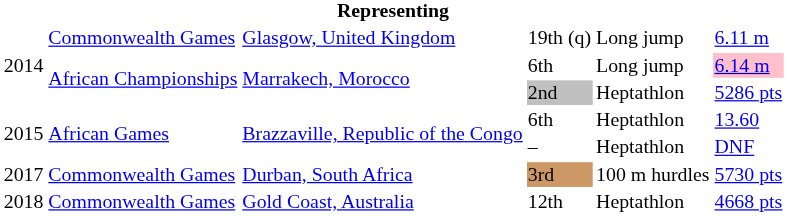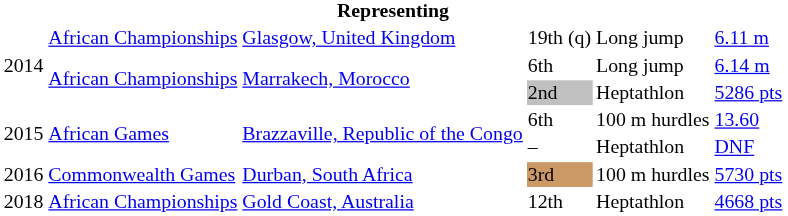 <table>
 <tr>
 <th colspan="6">Representing </th>
 </tr>
 <tr>
 <td rowspan=3>2014</td>
-<td><a href='#'>Commonwealth Games</a></td>
+<td><a href='#'>African Championships</a></td>
 <td><a href='#'>Glasgow, United Kingdom</a></td>
 <td>19th (q)</td>
 <td>Long jump</td>
 <td><a href='#'>6.11 m</a></td>
 </tr>
 <tr>
 <td rowspan=2><a href='#'>African Championships</a></td>
 <td rowspan=2><a href='#'>Marrakech, Morocco</a></td>
 <td>6th</td>
 <td>Long jump</td>
-<td style="background: pink;"><a href='#'>6.14 m</a></td>
+<td><a href='#'>6.14 m</a></td>
 </tr>
 <tr>
 <td bgcolor=silver>2nd</td>
 <td>Heptathlon</td>
 <td><a href='#'>5286 pts</a></td>
 </tr>
 <tr>
 <td rowspan=2>2015</td>
 <td rowspan=2><a href='#'>African Games</a></td>
 <td rowspan=2><a href='#'>Brazzaville, Republic of the Congo</a></td>
 <td>6th</td>
-<td>Heptathlon</td>
+<td>100 m hurdles</td>
 <td><a href='#'>13.60</a></td>
 </tr>
 <tr>
 <td>–</td>
 <td>Heptathlon</td>
 <td><a href='#'>DNF</a></td>
 </tr>
 <tr>
-<td>2017</td>
+<td>2016</td>
 <td><a href='#'>Commonwealth Games</a></td>
 <td><a href='#'>Durban, South Africa</a></td>
 <td bgcolor=cc9966>3rd</td>
 <td>100 m hurdles</td>
 <td><a href='#'>5730 pts</a></td>
 </tr>
 <tr>
 <td>2018</td>
-<td><a href='#'>Commonwealth Games</a></td>
+<td><a href='#'>African Championships</a></td>
 <td><a href='#'>Gold Coast, Australia</a></td>
 <td>12th</td>
 <td>Heptathlon</td>
 <td><a href='#'>4668 pts</a></td>
 </tr>
 </table>
